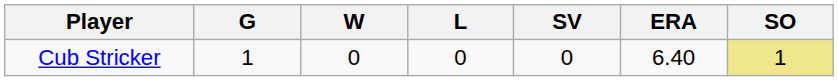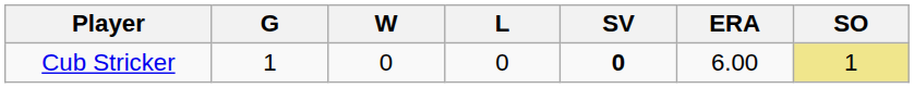 <table class="wikitable sortable">
 <tr>
 <th bgcolor="#DDDDFF" width="16%">Player</th>
 <th bgcolor="#DDDDFF" width="9%">G</th>
 <th bgcolor="#DDDDFF" width="9%">W</th>
 <th bgcolor="#DDDDFF" width="9%">L</th>
 <th bgcolor="#DDDDFF" width="9%">SV</th>
 <th bgcolor="#DDDDFF" width="9%">ERA</th>
 <th bgcolor="#DDDDFF" width="9%">SO</th>
 </tr>
 <tr align="center">
 <td><a href='#'>Cub Stricker</a></td>
 <td>1</td>
 <td>0</td>
 <td>0</td>
-<td>0</td>
-<td>6.40</td>
+<td><strong>0</strong></td>
+<td>6.00</td>
 <td style="background: khaki;">1</td>
 </tr>
 </table>
